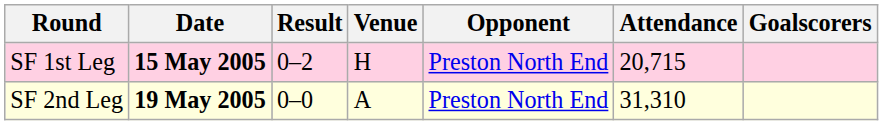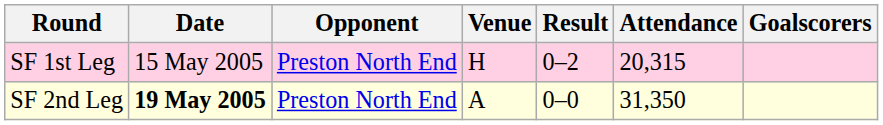 <table class="wikitable">
 <tr>
 <th>Round</th>
 <th>Date</th>
+<th>Opponent</th>
+<th>Venue</th>
 <th>Result</th>
-<th>Venue</th>
-<th>Opponent</th>
 <th>Attendance</th>
 <th>Goalscorers</th>
 </tr>
 <tr style="background-color: #ffd0e3;">
 <td>SF 1st Leg</td>
-<td><strong>15 May 2005</strong></td>
+<td>15 May 2005</td>
+<td><a href='#'>Preston North End</a></td>
+<td>H</td>
 <td>0–2</td>
-<td>H</td>
-<td><a href='#'>Preston North End</a></td>
-<td>20,715</td>
+<td>20,315</td>
 <td></td>
 </tr>
 <tr style="background-color: #ffffdd;">
 <td>SF 2nd Leg</td>
 <td><strong>19 May 2005</strong></td>
+<td><a href='#'>Preston North End</a></td>
+<td>A</td>
 <td>0–0</td>
-<td>A</td>
-<td><a href='#'>Preston North End</a></td>
-<td>31,310</td>
+<td>31,350</td>
 <td></td>
 </tr>
 </table>
